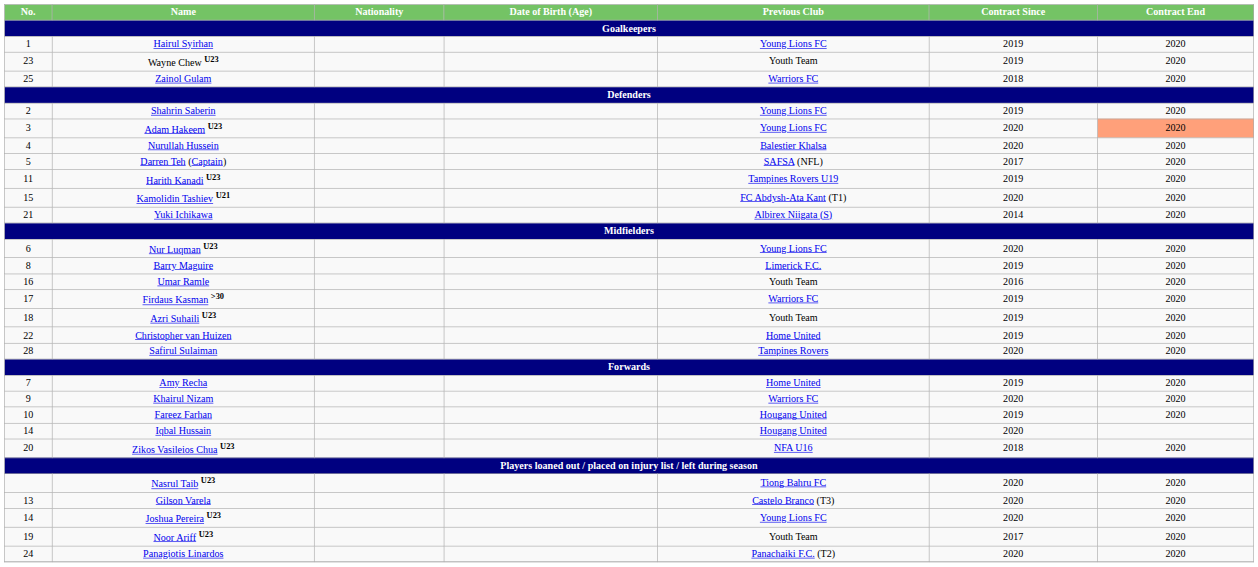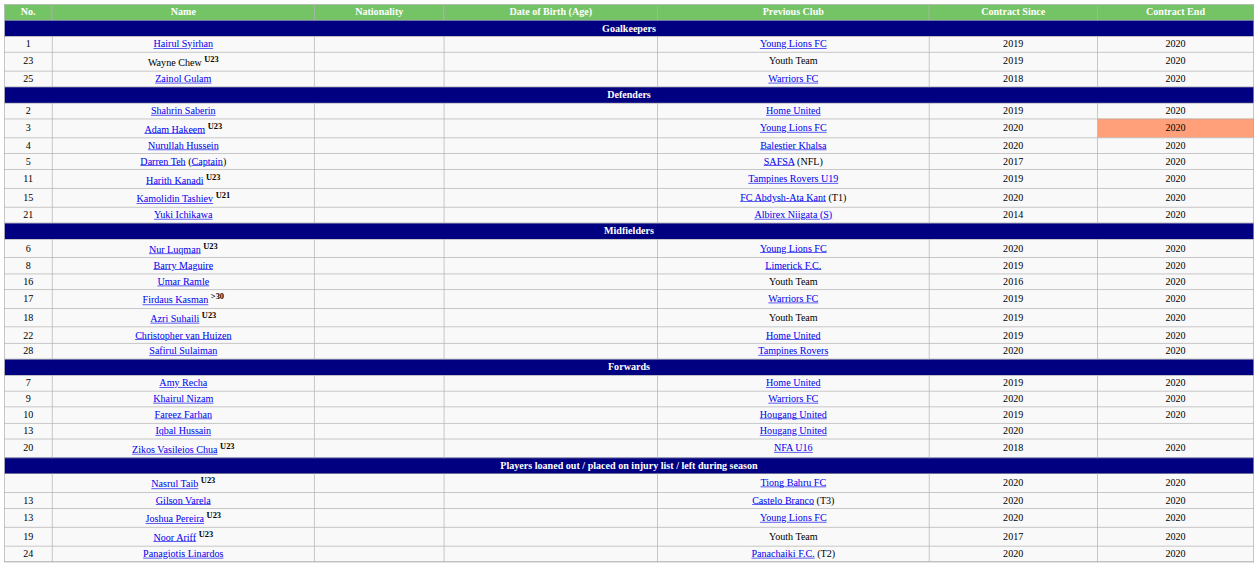 <table class="wikitable" style="text-align:center; font-size:100%; width:100%;">
 <tr>
 <th style="background:#74C365; color:white; text-align:center;">No.</th>
 <th style="background:#74C365; color:white; text-align:center;">Name</th>
 <th style="background:#74C365; color:white; text-align:center;">Nationality</th>
 <th style="background:#74C365; color:white; text-align:center;">Date of Birth (Age)</th>
 <th style="background:#74C365; color:white; text-align:center;">Previous Club</th>
 <th style="background:#74C365; color:white; text-align:center;">Contract Since</th>
 <th style="background:#74C365; color:white; text-align:center;">Contract End</th>
 </tr>
 <tr>
 <th colspan="8" style="background:navy; color:white; text-align:center;">Goalkeepers</th>
 </tr>
 <tr>
 <td>1</td>
 <td><a href='#'>Hairul Syirhan</a></td>
 <td></td>
 <td></td>
 <td> <a href='#'>Young Lions FC</a></td>
 <td>2019</td>
 <td>2020</td>
 </tr>
 <tr>
 <td>23</td>
 <td>Wayne Chew <sup><strong>U23</strong></sup></td>
 <td></td>
 <td></td>
 <td>Youth Team</td>
 <td>2019</td>
 <td>2020</td>
 </tr>
 <tr>
 <td>25</td>
 <td><a href='#'>Zainol Gulam</a></td>
 <td></td>
 <td></td>
 <td> <a href='#'>Warriors FC</a></td>
 <td>2018</td>
 <td>2020</td>
 </tr>
 <tr>
 <th colspan="8" style="background:navy; color:white; text-align:center;">Defenders</th>
 </tr>
 <tr>
 <td>2</td>
 <td><a href='#'>Shahrin Saberin</a></td>
 <td></td>
 <td></td>
-<td> <a href='#'>Young Lions FC</a></td>
+<td> <a href='#'>Home United</a></td>
 <td>2019</td>
 <td>2020</td>
 </tr>
 <tr>
 <td>3</td>
 <td><a href='#'>Adam Hakeem</a> <sup><strong>U23</strong></sup></td>
 <td></td>
 <td></td>
 <td> <a href='#'>Young Lions FC</a></td>
 <td>2020</td>
 <td style="background: lightsalmon;">2020</td>
 </tr>
 <tr>
 <td>4</td>
 <td><a href='#'>Nurullah Hussein</a></td>
 <td></td>
 <td></td>
 <td> <a href='#'>Balestier Khalsa</a></td>
 <td>2020</td>
 <td>2020</td>
 </tr>
 <tr>
 <td>5</td>
 <td><a href='#'>Darren Teh</a> (<a href='#'>Captain</a>)</td>
 <td></td>
 <td></td>
 <td> <a href='#'>SAFSA</a> (NFL)</td>
 <td>2017</td>
 <td>2020</td>
 </tr>
 <tr>
 <td>11</td>
 <td><a href='#'>Harith Kanadi</a> <sup><strong>U23</strong></sup></td>
 <td></td>
 <td></td>
 <td> <a href='#'>Tampines Rovers U19</a></td>
 <td>2019</td>
 <td>2020</td>
 </tr>
 <tr>
 <td>15</td>
 <td><a href='#'>Kamolidin Tashiev</a> <sup><strong>U21</strong></sup></td>
 <td></td>
 <td></td>
 <td> <a href='#'>FC Abdysh-Ata Kant</a> (T1)</td>
 <td>2020</td>
 <td>2020</td>
 </tr>
 <tr>
 <td>21</td>
 <td><a href='#'>Yuki Ichikawa</a></td>
 <td></td>
 <td></td>
 <td> <a href='#'>Albirex Niigata (S)</a></td>
 <td>2014</td>
 <td>2020</td>
 </tr>
 <tr>
 <th colspan="8" style="background:navy; color:white; text-align:center;">Midfielders</th>
 </tr>
 <tr>
 <td>6</td>
 <td><a href='#'>Nur Luqman</a> <sup><strong>U23</strong></sup></td>
 <td></td>
 <td></td>
 <td> <a href='#'>Young Lions FC</a></td>
 <td>2020</td>
 <td>2020</td>
 </tr>
 <tr>
 <td>8</td>
 <td><a href='#'>Barry Maguire</a></td>
 <td></td>
 <td></td>
 <td> <a href='#'>Limerick F.C.</a></td>
 <td>2019</td>
 <td>2020</td>
 </tr>
 <tr>
 <td>16</td>
 <td><a href='#'>Umar Ramle</a></td>
 <td></td>
 <td></td>
 <td>Youth Team</td>
 <td>2016</td>
 <td>2020</td>
 </tr>
 <tr>
 <td>17</td>
 <td><a href='#'>Firdaus Kasman</a> <sup><strong>>30</strong></sup></td>
 <td></td>
 <td></td>
 <td> <a href='#'>Warriors FC</a></td>
 <td>2019</td>
 <td>2020</td>
 </tr>
 <tr>
 <td>18</td>
 <td><a href='#'>Azri Suhaili</a> <sup><strong>U23</strong></sup></td>
 <td></td>
 <td></td>
 <td>Youth Team</td>
 <td>2019</td>
 <td>2020</td>
 </tr>
 <tr>
 <td>22</td>
 <td><a href='#'>Christopher van Huizen</a></td>
 <td></td>
 <td></td>
 <td> <a href='#'>Home United</a></td>
 <td>2019</td>
 <td>2020</td>
 </tr>
 <tr>
 <td>28</td>
 <td><a href='#'>Safirul Sulaiman</a></td>
 <td></td>
 <td></td>
 <td> <a href='#'>Tampines Rovers</a></td>
 <td>2020</td>
 <td>2020</td>
 </tr>
 <tr>
 <th colspan="8" style="background:navy; color:white; text-align:center;">Forwards</th>
 </tr>
 <tr>
 <td>7</td>
 <td><a href='#'>Amy Recha</a></td>
 <td></td>
 <td></td>
 <td> <a href='#'>Home United</a></td>
 <td>2019</td>
 <td>2020</td>
 </tr>
 <tr>
 <td>9</td>
 <td><a href='#'>Khairul Nizam</a></td>
 <td></td>
 <td></td>
 <td> <a href='#'>Warriors FC</a></td>
 <td>2020</td>
 <td>2020</td>
 </tr>
 <tr>
 <td>10</td>
 <td><a href='#'>Fareez Farhan</a></td>
 <td></td>
 <td></td>
 <td> <a href='#'>Hougang United</a></td>
 <td>2019</td>
 <td>2020</td>
 </tr>
 <tr>
-<td>14</td>
+<td>13</td>
 <td><a href='#'>Iqbal Hussain</a></td>
 <td></td>
 <td></td>
 <td> <a href='#'>Hougang United</a></td>
 <td>2020</td>
 <td></td>
 </tr>
 <tr>
 <td>20</td>
 <td><a href='#'>Zikos Vasileios Chua</a> <sup><strong>U23</strong></sup></td>
 <td> </td>
 <td></td>
 <td> <a href='#'>NFA U16</a></td>
 <td>2018</td>
 <td>2020</td>
 </tr>
 <tr>
 <th colspan="8" style="background:navy; color:white; text-align:center;">Players loaned out / placed on injury list / left during season</th>
 </tr>
 <tr>
 <td></td>
 <td><a href='#'>Nasrul Taib</a>  <sup><strong>U23</strong></sup></td>
 <td></td>
 <td></td>
 <td> <a href='#'>Tiong Bahru FC</a></td>
 <td>2020</td>
 <td>2020</td>
 </tr>
 <tr>
 <td>13</td>
 <td><a href='#'>Gilson Varela</a></td>
 <td></td>
 <td></td>
 <td> <a href='#'>Castelo Branco</a> (T3)</td>
 <td>2020</td>
 <td>2020</td>
 </tr>
 <tr>
-<td>14</td>
+<td>13</td>
 <td><a href='#'>Joshua Pereira</a> <sup><strong>U23</strong></sup></td>
 <td></td>
 <td></td>
 <td> <a href='#'>Young Lions FC</a></td>
 <td>2020</td>
 <td>2020</td>
 </tr>
 <tr>
 <td>19</td>
 <td><a href='#'>Noor Ariff</a> <sup><strong>U23</strong></sup></td>
 <td></td>
 <td></td>
 <td>Youth Team</td>
 <td>2017</td>
 <td>2020</td>
 </tr>
 <tr>
 <td>24</td>
 <td><a href='#'>Panagiotis Linardos</a></td>
 <td></td>
 <td></td>
 <td> <a href='#'>Panachaiki F.C.</a> (T2)</td>
 <td>2020</td>
 <td>2020</td>
 </tr>
 <tr>
 </tr>
 </table>
